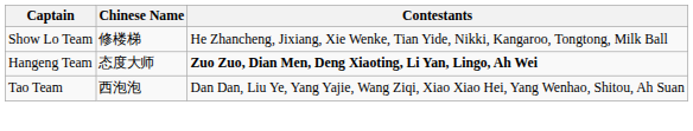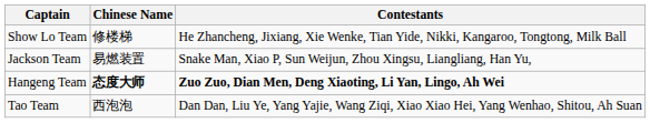 <table class="wikitable">
 <tr>
 <th>Captain</th>
 <th>Chinese Name</th>
 <th>Contestants</th>
 </tr>
 <tr>
 <td>Show Lo Team</td>
 <td>修楼梯</td>
 <td>He Zhancheng, Jixiang, Xie Wenke, Tian Yide, Nikki, Kangaroo, Tongtong, Milk Ball</td>
 </tr>
 <tr>
+<td>Jackson Team</td>
+<td>易燃装置</td>
+<td>Snake Man, Xiao P, Sun Weijun, Zhou Xingsu, Liangliang, Han Yu,</td>
+</tr>
+<tr>
 <td>Hangeng Team</td>
-<td>态度大师</td>
+<td><strong>态度大师</strong></td>
 <td><strong>Zuo Zuo, Dian Men, Deng Xiaoting, Li Yan, Lingo, Ah Wei</strong></td>
 </tr>
 <tr>
 <td>Tao Team</td>
 <td>西泡泡</td>
 <td>Dan Dan, Liu Ye, Yang Yajie, Wang Ziqi, Xiao Xiao Hei, Yang Wenhao, Shitou, Ah Suan</td>
 </tr>
 </table>
